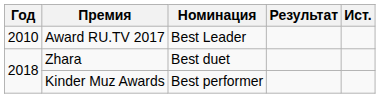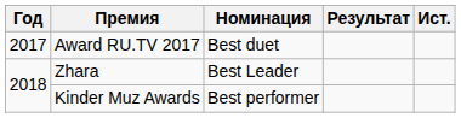 <table class="wikitable">
 <tr>
 <th scope="col">Год</th>
 <th scope="col">Премия</th>
 <th>Номинация</th>
 <th scope="col">Результат</th>
 <th scope="col">Ист.</th>
 </tr>
 <tr>
-<td rowspan="1">2010</td>
+<td rowspan="1">2017</td>
 <td>Award RU.TV 2017</td>
-<td>Best Leader</td>
+<td>Best duet</td>
 <td></td>
 <td></td>
 </tr>
 <tr>
 <td rowspan="2">2018</td>
 <td>Zhara</td>
-<td>Best duet</td>
+<td>Best Leader</td>
 <td></td>
 <td></td>
 </tr>
 <tr>
 <td>Kinder Muz Awards</td>
 <td>Best performer</td>
 <td></td>
 <td></td>
 </tr>
 </table>
